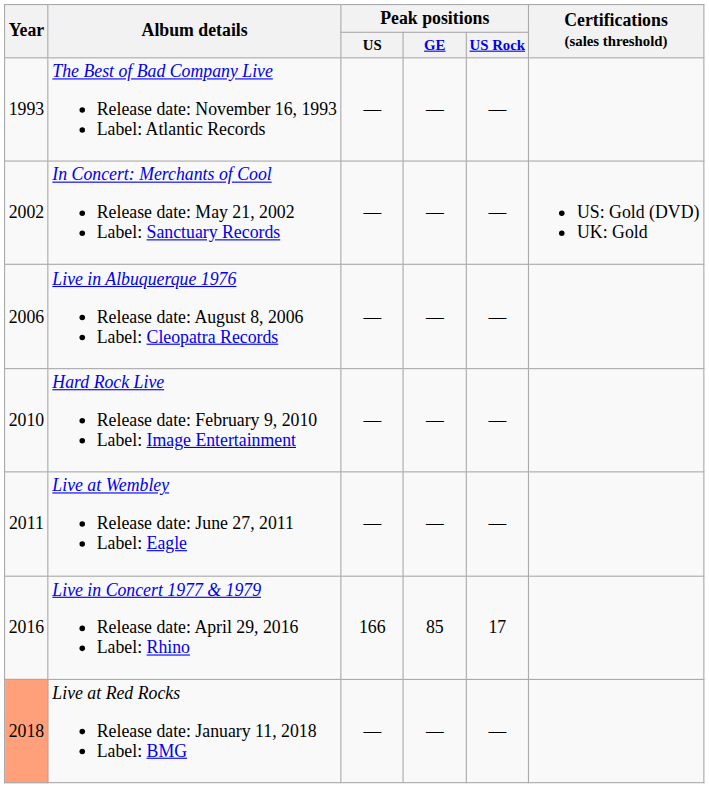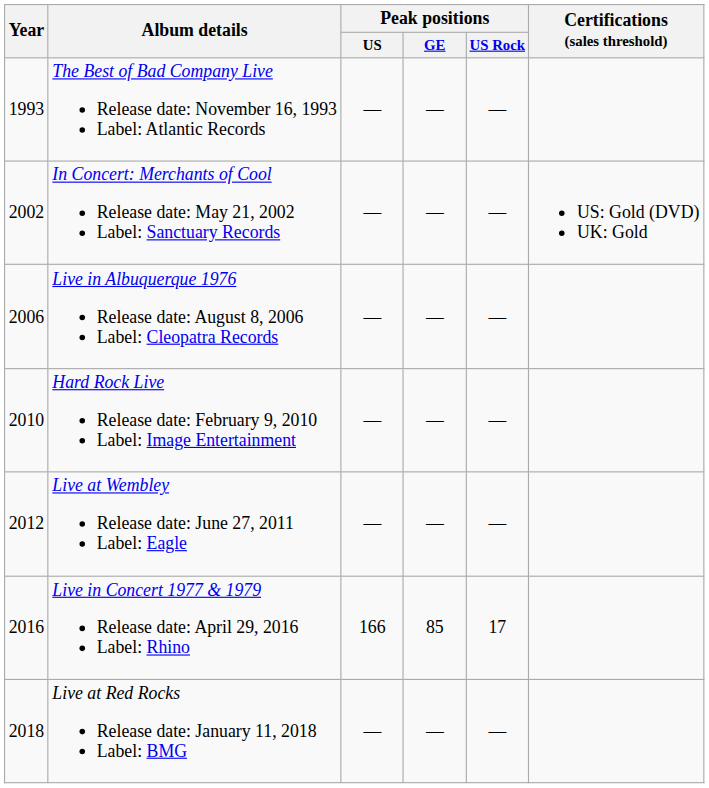 <table class="wikitable" style="text-align:center;">
 <tr>
 <th rowspan="2">Year</th>
 <th rowspan="2">Album details</th>
 <th colspan="3">Peak positions</th>
 <th rowspan="2">Certifications<br><small>(sales threshold)</small></th>
 </tr>
 <tr style="font-size:smaller;">
 <th width="50">US<br></th>
 <th width="50"><a href='#'>GE</a><br></th>
 <th width="50"><a href='#'>US Rock</a><br></th>
 </tr>
 <tr>
 <td>1993</td>
 <td align="left"><em><a href='#'>The Best of Bad Company Live</a></em><br><ul><li>Release date: November 16, 1993</li><li>Label: Atlantic Records</li></ul></td>
 <td>—</td>
 <td>—</td>
 <td>—</td>
 <td></td>
 </tr>
 <tr>
 <td>2002</td>
 <td align="left"><em><a href='#'>In Concert: Merchants of Cool</a></em><br><ul><li>Release date: May 21, 2002</li><li>Label: <a href='#'>Sanctuary Records</a></li></ul></td>
 <td>—</td>
 <td>—</td>
 <td>—</td>
 <td align="left"><br><ul><li>US: Gold (DVD)</li><li>UK: Gold</li></ul></td>
 </tr>
 <tr>
 <td>2006</td>
 <td align="left"><em><a href='#'>Live in Albuquerque 1976</a></em><br><ul><li>Release date: August 8, 2006</li><li>Label: <a href='#'>Cleopatra Records</a></li></ul></td>
 <td>—</td>
 <td>—</td>
 <td>—</td>
 <td></td>
 </tr>
 <tr>
 <td>2010</td>
 <td align="left"><em><a href='#'>Hard Rock Live</a></em><br><ul><li>Release date: February 9, 2010</li><li>Label: <a href='#'>Image Entertainment</a></li></ul></td>
 <td>—</td>
 <td>—</td>
 <td>—</td>
 <td></td>
 </tr>
 <tr>
-<td>2011</td>
+<td>2012</td>
 <td align="left"><em><a href='#'>Live at Wembley</a></em><br><ul><li>Release date: June 27, 2011</li><li>Label: <a href='#'>Eagle</a></li></ul></td>
 <td>—</td>
 <td>—</td>
 <td>—</td>
 <td></td>
 </tr>
 <tr>
 <td>2016</td>
 <td align="left"><em><a href='#'>Live in Concert 1977 & 1979</a></em><br><ul><li>Release date: April 29, 2016</li><li>Label: <a href='#'>Rhino</a></li></ul></td>
 <td>166</td>
 <td>85</td>
 <td>17</td>
 <td></td>
 </tr>
 <tr>
-<td style="background: lightsalmon;">2018</td>
+<td>2018</td>
 <td align="left"><em>Live at Red Rocks</em><br><ul><li>Release date: January 11, 2018</li><li>Label: <a href='#'>BMG</a></li></ul></td>
 <td>—</td>
 <td>—</td>
 <td>—</td>
 <td></td>
 </tr>
 </table>
